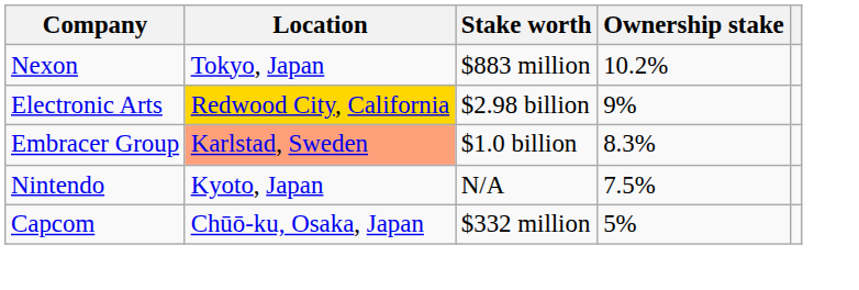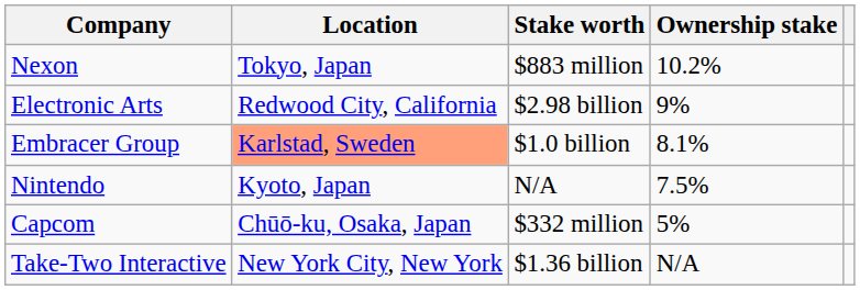 <table class="wikitable">
 <tr>
 <th>Company</th>
 <th>Location</th>
 <th>Stake worth</th>
 <th>Ownership stake</th>
 <th></th>
 </tr>
 <tr>
 <td><a href='#'>Nexon</a></td>
 <td><a href='#'>Tokyo</a>, <a href='#'>Japan</a></td>
 <td>$883 million</td>
 <td>10.2%</td>
 <td></td>
 </tr>
 <tr>
 <td><a href='#'>Electronic Arts</a></td>
-<td style="background: gold;"><a href='#'>Redwood City</a>, <a href='#'>California</a></td>
+<td><a href='#'>Redwood City</a>, <a href='#'>California</a></td>
 <td>$2.98 billion</td>
 <td>9%</td>
 <td></td>
 </tr>
 <tr>
 <td><a href='#'>Embracer Group</a></td>
 <td style="background: lightsalmon;"><a href='#'>Karlstad</a>, <a href='#'>Sweden</a></td>
 <td>$1.0 billion</td>
-<td>8.3%</td>
+<td>8.1%</td>
 <td></td>
 </tr>
 <tr>
 <td><a href='#'>Nintendo</a></td>
 <td><a href='#'>Kyoto</a>, <a href='#'>Japan</a></td>
 <td>N/A</td>
 <td>7.5%</td>
 <td></td>
 </tr>
 <tr>
 <td><a href='#'>Capcom</a></td>
 <td><a href='#'>Chūō-ku, Osaka</a>, <a href='#'>Japan</a></td>
 <td>$332 million</td>
 <td>5%</td>
 <td></td>
 </tr>
+<tr>
+<td><a href='#'>Take-Two Interactive</a></td>
+<td><a href='#'>New York City</a>, <a href='#'>New York</a></td>
+<td>$1.36 billion</td>
+<td>N/A</td>
+<td></td>
+</tr>
 </table>
